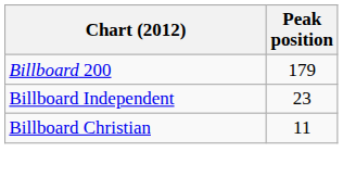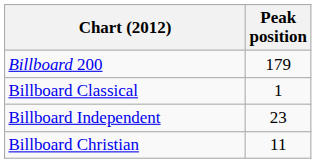 <table class="wikitable sortable">
 <tr>
 <th style="text-align:center; width:220px;">Chart (2012)</th>
 <th style="text-align:center;">Peak<br>position</th>
 </tr>
 <tr>
 <td><a href='#'><em>Billboard</em> 200</a></td>
 <td style="text-align:center;">179</td>
 </tr>
 <tr>
+<td><a href='#'>Billboard Classical</a></td>
+<td style="text-align:center;">1</td>
+</tr>
+<tr>
 <td><a href='#'>Billboard Independent</a></td>
 <td style="text-align:center;">23</td>
 </tr>
 <tr>
 <td><a href='#'>Billboard Christian</a></td>
 <td style="text-align:center;">11</td>
 </tr>
 </table>
